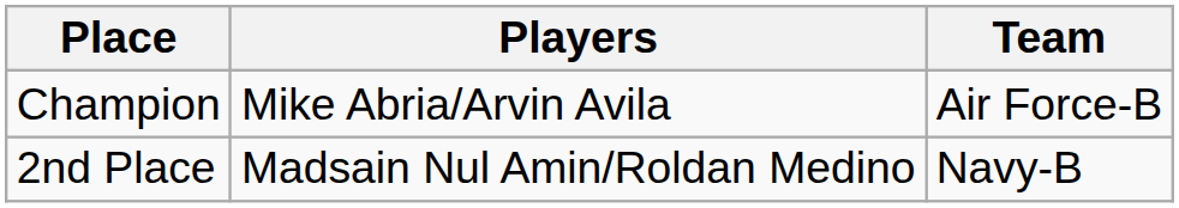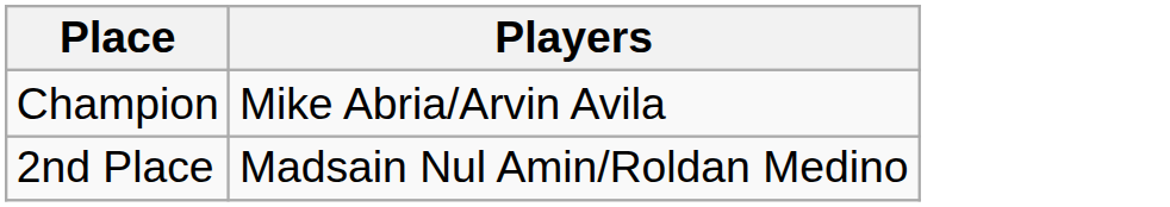 <table class="wikitable" style="text-align:left; line-height:16px; width:auto;">
 <tr>
 <th>Place</th>
 <th>Players</th>
-<th>Team</th>
 </tr>
 <tr>
 <td>Champion</td>
 <td>Mike Abria/Arvin Avila</td>
-<td>Air Force-B</td>
 </tr>
 <tr>
 <td>2nd Place</td>
 <td>Madsain Nul Amin/Roldan Medino</td>
-<td>Navy-B</td>
 </tr>
 </table>
